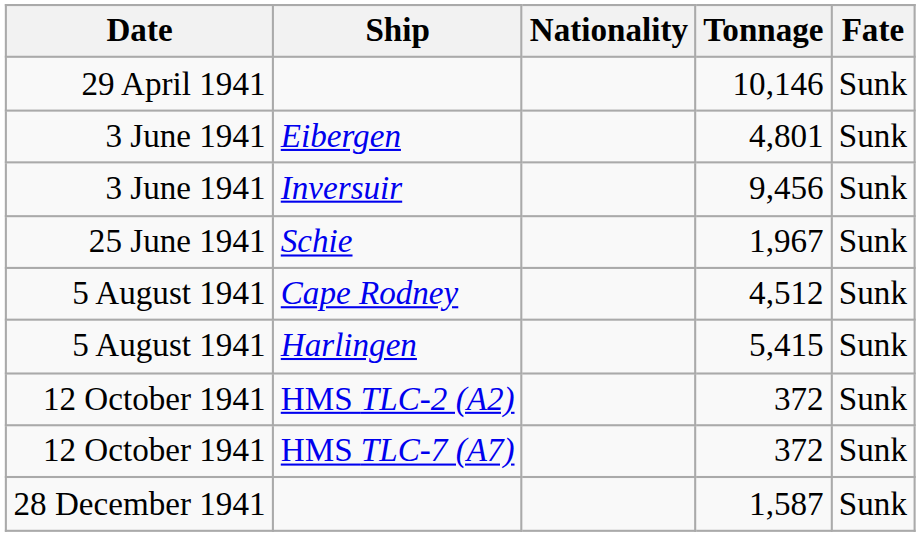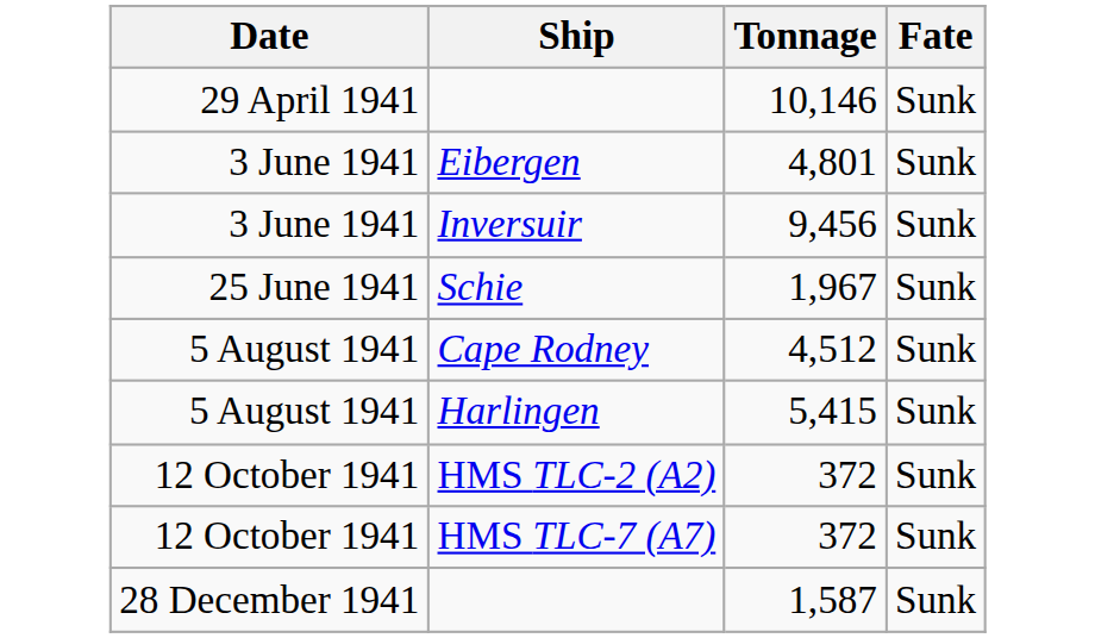 <table class="wikitable sortable" style="margin: 1em auto 1em auto;"|->
 <tr>
 <th>Date</th>
 <th>Ship</th>
-<th>Nationality</th>
 <th>Tonnage</th>
 <th>Fate</th>
 </tr>
 <tr>
 <td align="right">29 April 1941</td>
-<td align="left"></td>
 <td align="left"></td>
 <td align="right">10,146</td>
 <td align="left">Sunk</td>
 </tr>
 <tr>
 <td align="right">3 June 1941</td>
 <td align="left"><a href='#'><em>Eibergen </em></a></td>
-<td align="left"></td>
 <td align="right">4,801</td>
 <td align="left">Sunk</td>
 </tr>
 <tr>
 <td align="right">3 June 1941</td>
 <td align="left"><a href='#'><em>Inversuir</em></a></td>
-<td align="left"></td>
 <td align="right">9,456</td>
 <td align="left">Sunk</td>
 </tr>
 <tr>
 <td align="right">25 June 1941</td>
 <td align="left"><a href='#'><em>Schie</em></a></td>
-<td align="left"></td>
 <td align="right">1,967</td>
 <td align="left">Sunk</td>
 </tr>
 <tr>
 <td align="right">5 August 1941</td>
 <td align="left"><a href='#'><em>Cape Rodney</em></a></td>
-<td align="left"></td>
 <td align="right">4,512</td>
 <td align="left">Sunk</td>
 </tr>
 <tr>
 <td align="right">5 August 1941</td>
 <td align="left"><a href='#'><em>Harlingen</em></a></td>
-<td align="left"></td>
 <td align="right">5,415</td>
 <td align="left">Sunk</td>
 </tr>
 <tr>
 <td align="right">12 October 1941</td>
 <td align="left"><a href='#'>HMS <em>TLC-2 (A2)</em></a></td>
-<td align="left"></td>
 <td align="right">372</td>
 <td align="left">Sunk</td>
 </tr>
 <tr>
 <td align="right">12 October 1941</td>
 <td align="left"><a href='#'>HMS <em>TLC-7 (A7)</em></a></td>
-<td align="left"></td>
 <td align="right">372</td>
 <td align="left">Sunk</td>
 </tr>
 <tr>
 <td align="right">28 December 1941</td>
 <td align="left"></td>
-<td align="left"></td>
 <td align="right">1,587</td>
 <td align="left">Sunk</td>
 </tr>
 </table>
